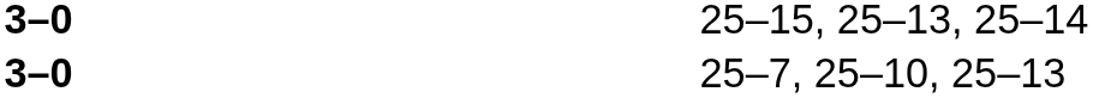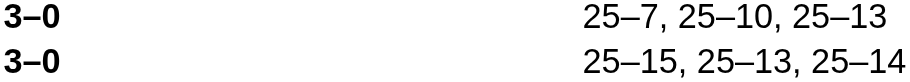 <table width=85% cellspacing=1 style=font-size:90%>
 <tr>
 <th width=20%></th>
 <th width=12%></th>
 <th width=20%></th>
 <th width=33%></th>
 </tr>
 <tr>
 <td align=right><strong></strong></td>
 <td align=center><strong>3–0</strong></td>
 <td></td>
-<td>25–15, 25–13, 25–14</td>
+<td>25–7, 25–10, 25–13</td>
 </tr>
 <tr>
 <td align=right><strong></strong></td>
 <td align=center><strong>3–0</strong></td>
 <td></td>
-<td>25–7, 25–10, 25–13</td>
+<td>25–15, 25–13, 25–14</td>
 </tr>
 </table>
